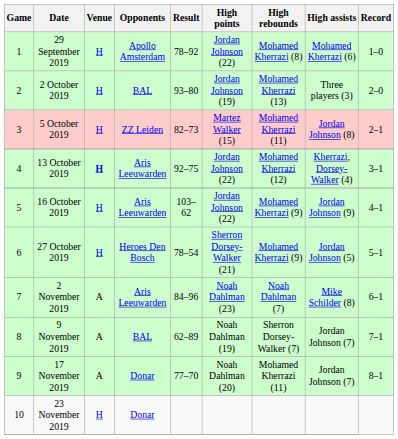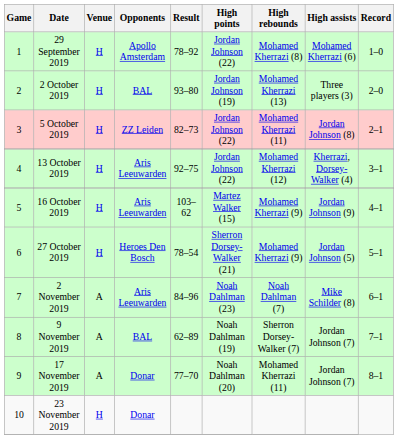 <table class="wikitable sortable" style="text-align:center; font-size:95%;">
 <tr>
 <th>Game</th>
 <th>Date</th>
 <th>Venue</th>
 <th>Opponents</th>
 <th>Result</th>
 <th>High points</th>
 <th>High rebounds</th>
 <th>High assists</th>
 <th>Record</th>
 </tr>
 <tr bgcolor=#cfc>
 <td>1</td>
 <td>29 September 2019</td>
 <td><a href='#'>H</a></td>
 <td><a href='#'>Apollo Amsterdam</a></td>
 <td>78–92</td>
 <td><a href='#'>Jordan Johnson</a> (22)</td>
 <td><a href='#'>Mohamed Kherrazi</a> (8)</td>
 <td><a href='#'>Mohamed Kherrazi</a> (6)</td>
 <td>1–0</td>
 </tr>
 <tr bgcolor=#cfc>
 <td>2</td>
 <td>2 October 2019</td>
 <td><a href='#'>H</a></td>
 <td><a href='#'>BAL</a></td>
 <td>93–80</td>
 <td><a href='#'>Jordan Johnson</a> (19)</td>
 <td><a href='#'>Mohamed Kherrazi</a> (13)</td>
 <td>Three players (3)</td>
 <td>2–0</td>
 </tr>
 <tr bgcolor=#fcc>
 <td>3</td>
 <td>5 October 2019</td>
 <td><a href='#'>H</a></td>
 <td><a href='#'>ZZ Leiden</a></td>
 <td>82–73</td>
-<td><a href='#'>Martez Walker</a> (15)</td>
+<td><a href='#'>Jordan Johnson</a> (22)</td>
 <td><a href='#'>Mohamed Kherrazi</a> (11)</td>
 <td><a href='#'>Jordan Johnson</a> (8)</td>
 <td>2–1</td>
 </tr>
 <tr>
 </tr>
 <tr bgcolor=#cfc>
 <td>4</td>
 <td>13 October 2019</td>
-<td><strong><a href='#'>H</a></strong></td>
+<td><a href='#'>H</a></td>
 <td><a href='#'>Aris Leeuwarden</a></td>
 <td>92–75</td>
 <td><a href='#'>Jordan Johnson</a> (22)</td>
 <td><a href='#'>Mohamed Kherrazi</a> (12)</td>
 <td><a href='#'>Kherrazi</a>, <a href='#'>Dorsey-Walker</a> (4)</td>
 <td>3–1</td>
 </tr>
 <tr>
 </tr>
 <tr bgcolor=#cfc>
 <td>5</td>
 <td>16 October 2019</td>
 <td><a href='#'>H</a></td>
 <td><a href='#'>Aris Leeuwarden</a></td>
 <td>103–62</td>
-<td><a href='#'>Jordan Johnson</a> (22)</td>
+<td><a href='#'>Martez Walker</a> (15)</td>
 <td><a href='#'>Mohamed Kherrazi</a> (9)</td>
 <td><a href='#'>Jordan Johnson</a> (9)</td>
 <td>4–1</td>
 </tr>
 <tr bgcolor=#cfc>
 <td>6</td>
 <td>27 October 2019</td>
 <td><a href='#'>H</a></td>
 <td><a href='#'>Heroes Den Bosch</a></td>
 <td>78–54</td>
 <td><a href='#'>Sherron Dorsey-Walker</a> (21)</td>
 <td><a href='#'>Mohamed Kherrazi</a> (9)</td>
 <td><a href='#'>Jordan Johnson</a> (5)</td>
 <td>5–1</td>
 </tr>
 <tr bgcolor=#cfc>
 <td>7</td>
 <td>2 November 2019</td>
 <td>A</td>
 <td><a href='#'>Aris Leeuwarden</a></td>
 <td>84–96</td>
 <td><a href='#'>Noah Dahlman</a> (23)</td>
 <td><a href='#'>Noah Dahlman</a> (7)</td>
 <td><a href='#'>Mike Schilder</a> (8)</td>
 <td>6–1</td>
 </tr>
 <tr bgcolor=#cfc>
 <td>8</td>
 <td>9 November 2019</td>
 <td>A</td>
 <td><a href='#'>BAL</a></td>
 <td>62–89</td>
 <td>Noah Dahlman (19)</td>
 <td>Sherron Dorsey-Walker (7)</td>
 <td>Jordan Johnson (7)</td>
 <td>7–1</td>
 </tr>
 <tr bgcolor=#cfc>
 <td>9</td>
 <td>17 November 2019</td>
 <td>A</td>
 <td><a href='#'>Donar</a></td>
 <td>77–70</td>
 <td>Noah Dahlman (20)</td>
 <td>Mohamed Kherrazi (11)</td>
 <td>Jordan Johnson (7)</td>
 <td>8–1</td>
 </tr>
 <tr>
 <td>10</td>
 <td>23 November 2019</td>
 <td><a href='#'>H</a></td>
 <td><a href='#'>Donar</a></td>
 <td></td>
 <td></td>
 <td></td>
 <td></td>
 </tr>
 <tr>
 </tr>
 </table>
